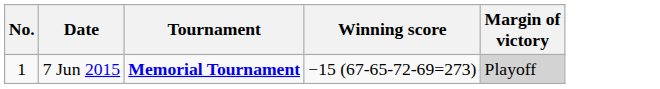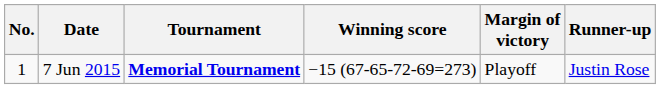 <table class="wikitable" style="font-size:95%;">
 <tr>
 <th>No.</th>
 <th>Date</th>
 <th>Tournament</th>
 <th>Winning score</th>
 <th>Margin of<br>victory</th>
+<th>Runner-up</th>
 </tr>
 <tr>
 <td align=center>1</td>
 <td align=right>7 Jun <a href='#'>2015</a></td>
 <td><strong><a href='#'>Memorial Tournament</a></strong></td>
 <td>−15 (67-65-72-69=273)</td>
-<td style="background: lightgrey;">Playoff</td>
+<td>Playoff</td>
+<td> <a href='#'>Justin Rose</a></td>
 </tr>
 </table>
